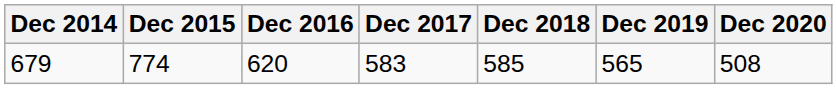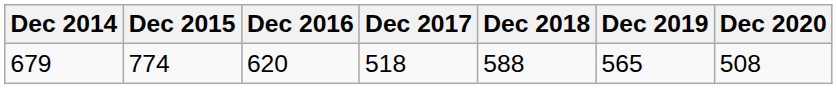 <table class="wikitable">
 <tr>
 <th>Dec 2014</th>
 <th>Dec 2015</th>
 <th>Dec 2016</th>
 <th>Dec 2017</th>
 <th>Dec 2018</th>
 <th>Dec 2019</th>
 <th>Dec 2020</th>
 </tr>
 <tr>
 <td>679</td>
 <td>774</td>
 <td>620</td>
-<td>583</td>
-<td>585</td>
+<td>518</td>
+<td>588</td>
 <td>565</td>
 <td>508</td>
 </tr>
 </table>
